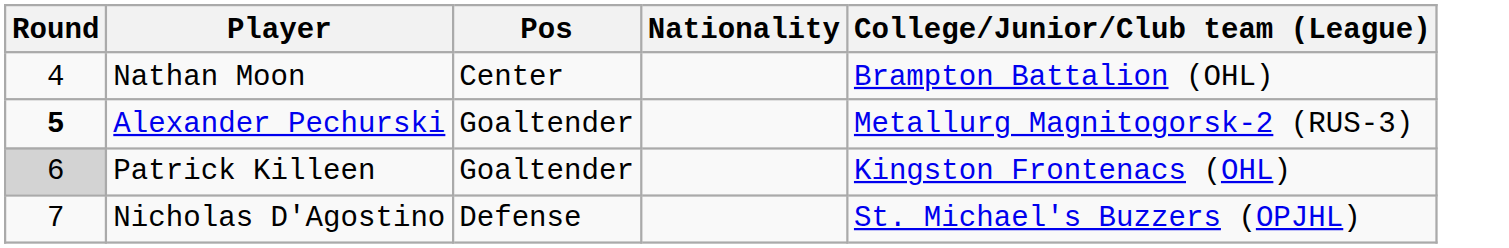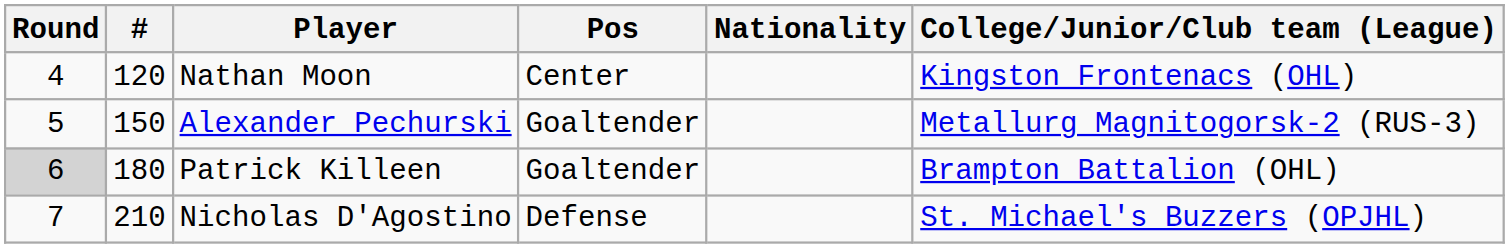 <table class="wikitable">
 <tr>
 <th>Round</th>
+<th>#</th>
 <th>Player</th>
 <th>Pos</th>
 <th>Nationality</th>
 <th>College/Junior/Club team (League)</th>
 </tr>
 <tr>
 <td style="text-align:center">4</td>
+<td style="text-align:center">120</td>
 <td>Nathan Moon</td>
 <td>Center</td>
 <td></td>
-<td><a href='#'>Brampton Battalion</a> (OHL)</td>
+<td><a href='#'>Kingston Frontenacs</a> (<a href='#'>OHL</a>)</td>
 </tr>
 <tr>
-<td style="text-align:center"><strong>5</strong></td>
+<td style="text-align:center">5</td>
+<td style="text-align:center">150</td>
 <td><a href='#'>Alexander Pechurski</a></td>
 <td>Goaltender</td>
 <td></td>
 <td><a href='#'>Metallurg Magnitogorsk-2</a> (RUS-3)</td>
 </tr>
 <tr>
 <td style="background: lightgrey; text-align:center">6</td>
+<td style="text-align:center">180</td>
 <td>Patrick Killeen</td>
 <td>Goaltender</td>
 <td></td>
-<td><a href='#'>Kingston Frontenacs</a> (<a href='#'>OHL</a>)</td>
+<td><a href='#'>Brampton Battalion</a> (OHL)</td>
 </tr>
 <tr>
 <td style="text-align:center">7</td>
+<td style="text-align:center">210</td>
 <td>Nicholas D'Agostino</td>
 <td>Defense</td>
 <td></td>
 <td><a href='#'>St. Michael's Buzzers</a> (<a href='#'>OPJHL</a>)</td>
 </tr>
 </table>
